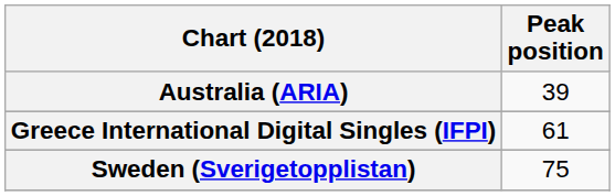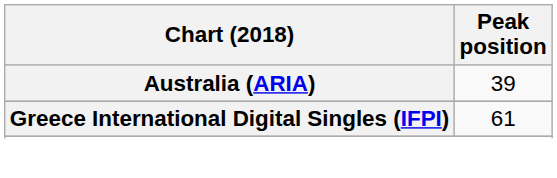 <table class="wikitable sortable plainrowheaders" style="text-align:center">
 <tr>
 <th scope="col">Chart (2018)</th>
 <th scope="col">Peak<br> position</th>
 </tr>
 <tr>
 <th scope="row">Australia (<a href='#'>ARIA</a>)</th>
 <td>39</td>
 </tr>
 <tr>
 </tr>
 <tr>
 </tr>
 <tr>
 <th scope="row">Greece International Digital Singles (<a href='#'>IFPI</a>)</th>
 <td>61</td>
 </tr>
 <tr>
 </tr>
 <tr>
 </tr>
 <tr>
 </tr>
 <tr>
-<th scope="row">Sweden (<a href='#'>Sverigetopplistan</a>)</th>
-<td>75</td>
-</tr>
-<tr>
 </tr>
 <tr>
 </tr>
 <tr>
 </tr>
 </table>
